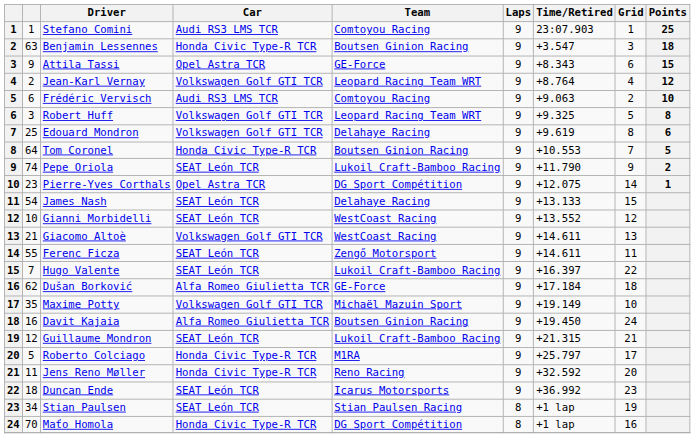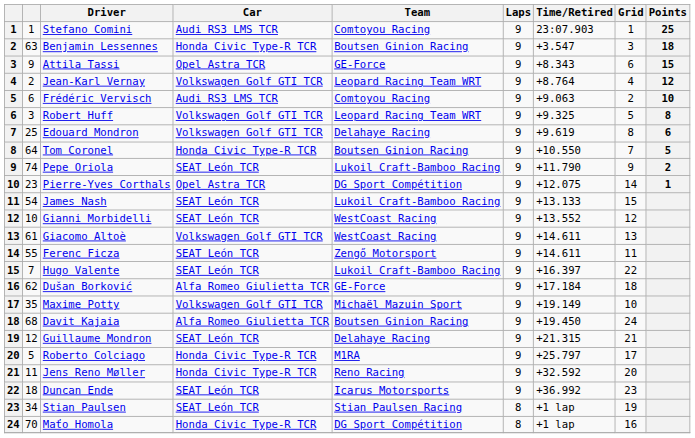 <table class="wikitable sortable" style="font-size:95%">
 <tr>
 <th></th>
 <th></th>
 <th>Driver</th>
 <th>Car</th>
 <th>Team</th>
 <th>Laps</th>
 <th>Time/Retired</th>
 <th>Grid</th>
 <th>Points</th>
 </tr>
 <tr>
 <th>1</th>
 <td align=center>1</td>
 <td> <a href='#'>Stefano Comini</a></td>
 <td><a href='#'>Audi RS3 LMS TCR</a></td>
 <td> <a href='#'>Comtoyou Racing</a></td>
 <td align=center>9</td>
 <td>23:07.903</td>
 <td align=center>1</td>
 <th>25</th>
 </tr>
 <tr>
 <th>2</th>
 <td align=center>63</td>
 <td> <a href='#'>Benjamin Lessennes</a></td>
 <td><a href='#'>Honda Civic Type-R TCR</a></td>
 <td> <a href='#'>Boutsen Ginion Racing</a></td>
 <td align=center>9</td>
 <td>+3.547</td>
 <td align=center>3</td>
 <th>18</th>
 </tr>
 <tr>
 <th>3</th>
 <td align=center>9</td>
 <td> <a href='#'>Attila Tassi</a></td>
 <td><a href='#'>Opel Astra TCR</a></td>
 <td> <a href='#'>GE-Force</a></td>
 <td align=center>9</td>
 <td>+8.343</td>
 <td align=center>6</td>
 <th>15</th>
 </tr>
 <tr>
 <th>4</th>
 <td align=center>2</td>
 <td> <a href='#'>Jean-Karl Vernay</a></td>
 <td><a href='#'>Volkswagen Golf GTI TCR</a></td>
 <td> <a href='#'>Leopard Racing Team WRT</a></td>
 <td align=center>9</td>
 <td>+8.764</td>
 <td align=center>4</td>
 <th>12</th>
 </tr>
 <tr>
 <th>5</th>
 <td align=center>6</td>
 <td> <a href='#'>Frédéric Vervisch</a></td>
 <td><a href='#'>Audi RS3 LMS TCR</a></td>
 <td> <a href='#'>Comtoyou Racing</a></td>
 <td align=center>9</td>
 <td>+9.063</td>
 <td align=center>2</td>
 <th>10</th>
 </tr>
 <tr>
 <th>6</th>
 <td align=center>3</td>
 <td> <a href='#'>Robert Huff</a></td>
 <td><a href='#'>Volkswagen Golf GTI TCR</a></td>
 <td> <a href='#'>Leopard Racing Team WRT</a></td>
 <td align=center>9</td>
 <td>+9.325</td>
 <td align=center>5</td>
 <th>8</th>
 </tr>
 <tr>
 <th>7</th>
 <td align=center>25</td>
 <td> <a href='#'>Edouard Mondron</a></td>
 <td><a href='#'>Volkswagen Golf GTI TCR</a></td>
 <td> <a href='#'>Delahaye Racing</a></td>
 <td align=center>9</td>
 <td>+9.619</td>
 <td align=center>8</td>
 <th>6</th>
 </tr>
 <tr>
 <th>8</th>
 <td align=center>64</td>
 <td> <a href='#'>Tom Coronel</a></td>
 <td><a href='#'>Honda Civic Type-R TCR</a></td>
 <td> <a href='#'>Boutsen Ginion Racing</a></td>
 <td align=center>9</td>
-<td>+10.553</td>
+<td>+10.550</td>
 <td align=center>7</td>
 <th>5</th>
 </tr>
 <tr>
 <th>9</th>
 <td align=center>74</td>
 <td> <a href='#'>Pepe Oriola</a></td>
 <td><a href='#'>SEAT León TCR</a></td>
 <td> <a href='#'>Lukoil Craft-Bamboo Racing</a></td>
 <td align=center>9</td>
 <td>+11.790</td>
 <td align=center>9</td>
 <th>2</th>
 </tr>
 <tr>
 <th>10</th>
 <td align=center>23</td>
 <td> <a href='#'>Pierre-Yves Corthals</a></td>
 <td><a href='#'>Opel Astra TCR</a></td>
 <td> <a href='#'>DG Sport Compétition</a></td>
 <td align=center>9</td>
 <td>+12.075</td>
 <td align=center>14</td>
 <th>1</th>
 </tr>
 <tr>
 <th>11</th>
 <td align=center>54</td>
 <td> <a href='#'>James Nash</a></td>
 <td><a href='#'>SEAT León TCR</a></td>
-<td> <a href='#'>Delahaye Racing</a></td>
+<td> <a href='#'>Lukoil Craft-Bamboo Racing</a></td>
 <td align=center>9</td>
 <td>+13.133</td>
 <td align=center>15</td>
 <th></th>
 </tr>
 <tr>
 <th>12</th>
 <td align=center>10</td>
 <td> <a href='#'>Gianni Morbidelli</a></td>
 <td><a href='#'>SEAT León TCR</a></td>
 <td> <a href='#'>WestCoast Racing</a></td>
 <td align=center>9</td>
 <td>+13.552</td>
 <td align=center>12</td>
 <th></th>
 </tr>
 <tr>
 <th>13</th>
-<td align=center>21</td>
+<td align=center>61</td>
 <td> <a href='#'>Giacomo Altoè</a></td>
 <td><a href='#'>Volkswagen Golf GTI TCR</a></td>
 <td> <a href='#'>WestCoast Racing</a></td>
 <td align=center>9</td>
 <td>+14.611</td>
 <td align=center>13</td>
 <th></th>
 </tr>
 <tr>
 <th>14</th>
 <td align=center>55</td>
 <td> <a href='#'>Ferenc Ficza</a></td>
 <td><a href='#'>SEAT León TCR</a></td>
 <td> <a href='#'>Zengő Motorsport</a></td>
 <td align=center>9</td>
 <td>+14.611</td>
 <td align=center>11</td>
 <th></th>
 </tr>
 <tr>
 <th>15</th>
 <td align=center>7</td>
 <td> <a href='#'>Hugo Valente</a></td>
 <td><a href='#'>SEAT León TCR</a></td>
 <td> <a href='#'>Lukoil Craft-Bamboo Racing</a></td>
 <td align=center>9</td>
 <td>+16.397</td>
 <td align=center>22</td>
 <th></th>
 </tr>
 <tr>
 <th>16</th>
 <td align=center>62</td>
 <td> <a href='#'>Dušan Borković</a></td>
 <td><a href='#'>Alfa Romeo Giulietta TCR</a></td>
 <td> <a href='#'>GE-Force</a></td>
 <td align=center>9</td>
 <td>+17.184</td>
 <td align=center>18</td>
 <th></th>
 </tr>
 <tr>
 <th>17</th>
 <td align=center>35</td>
 <td> <a href='#'>Maxime Potty</a></td>
 <td><a href='#'>Volkswagen Golf GTI TCR</a></td>
 <td> <a href='#'>Michaël Mazuin Sport</a></td>
 <td align=center>9</td>
 <td>+19.149</td>
 <td align=center>10</td>
 <th></th>
 </tr>
 <tr>
 <th>18</th>
-<td align=center>16</td>
+<td align=center>68</td>
 <td> <a href='#'>Davit Kajaia</a></td>
 <td><a href='#'>Alfa Romeo Giulietta TCR</a></td>
 <td> <a href='#'>Boutsen Ginion Racing</a></td>
 <td align=center>9</td>
 <td>+19.450</td>
 <td align=center>24</td>
 <th></th>
 </tr>
 <tr>
 <th>19</th>
 <td align=center>12</td>
 <td> <a href='#'>Guillaume Mondron</a></td>
 <td><a href='#'>SEAT León TCR</a></td>
-<td> <a href='#'>Lukoil Craft-Bamboo Racing</a></td>
+<td> <a href='#'>Delahaye Racing</a></td>
 <td align=center>9</td>
 <td>+21.315</td>
 <td align=center>21</td>
 <th></th>
 </tr>
 <tr>
 <th>20</th>
 <td align=center>5</td>
 <td> <a href='#'>Roberto Colciago</a></td>
 <td><a href='#'>Honda Civic Type-R TCR</a></td>
 <td> <a href='#'>M1RA</a></td>
 <td align=center>9</td>
 <td>+25.797</td>
 <td align=center>17</td>
 <th></th>
 </tr>
 <tr>
 <th>21</th>
 <td align=center>11</td>
 <td> <a href='#'>Jens Reno Møller</a></td>
 <td><a href='#'>Honda Civic Type-R TCR</a></td>
 <td> <a href='#'>Reno Racing</a></td>
 <td align=center>9</td>
 <td>+32.592</td>
 <td align=center>20</td>
 <th></th>
 </tr>
 <tr>
 <th>22</th>
 <td align=center>18</td>
 <td> <a href='#'>Duncan Ende</a></td>
 <td><a href='#'>SEAT León TCR</a></td>
 <td> <a href='#'>Icarus Motorsports</a></td>
 <td align=center>9</td>
 <td>+36.992</td>
 <td align=center>23</td>
 <th></th>
 </tr>
 <tr>
 <th>23</th>
 <td align=center>34</td>
 <td> <a href='#'>Stian Paulsen</a></td>
 <td><a href='#'>SEAT León TCR</a></td>
 <td> <a href='#'>Stian Paulsen Racing</a></td>
 <td align=center>8</td>
 <td>+1 lap</td>
 <td align=center>19</td>
 <th></th>
 </tr>
 <tr>
 <th>24</th>
 <td align=center>70</td>
 <td> <a href='#'>Maťo Homola</a></td>
 <td><a href='#'>Honda Civic Type-R TCR</a></td>
 <td> <a href='#'>DG Sport Compétition</a></td>
 <td align=center>8</td>
 <td>+1 lap</td>
 <td align=center>16</td>
 <th></th>
 </tr>
 <tr>
 </tr>
 </table>
